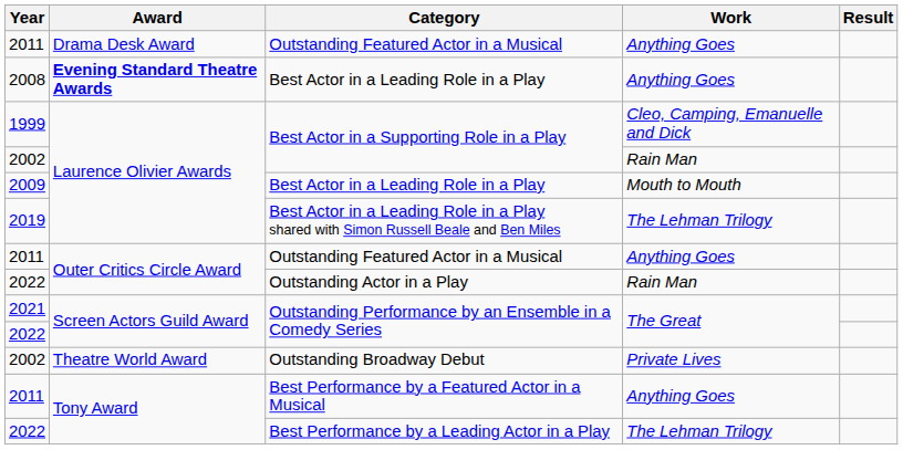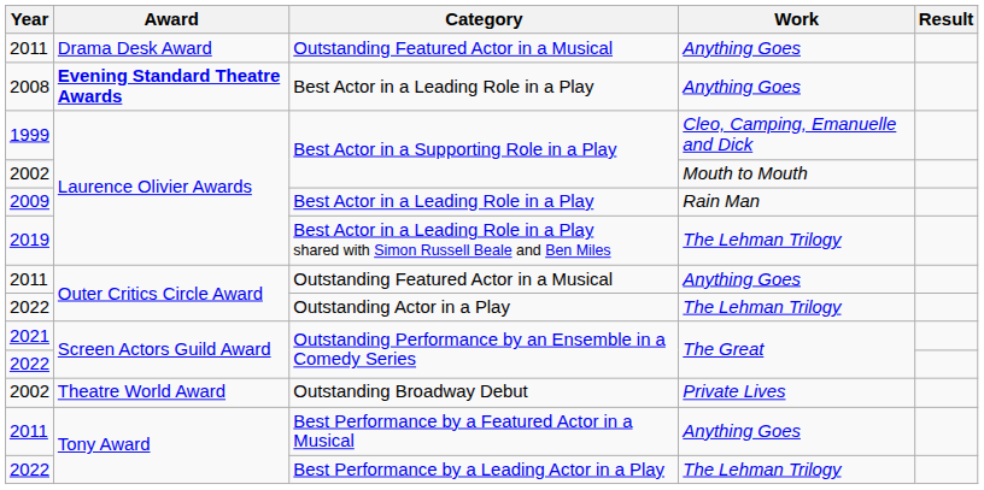 <table class="wikitable">
 <tr>
 <th>Year</th>
 <th>Award</th>
 <th>Category</th>
 <th>Work</th>
 <th>Result</th>
 </tr>
 <tr>
 <td>2011</td>
 <td><a href='#'>Drama Desk Award</a></td>
 <td><a href='#'>Outstanding Featured Actor in a Musical</a></td>
 <td><em><a href='#'>Anything Goes</a></em></td>
 <td></td>
 </tr>
 <tr>
 <td>2008</td>
 <td><strong><a href='#'>Evening Standard Theatre Awards</a></strong></td>
 <td>Best Actor in a Leading Role in a Play</td>
 <td><em><a href='#'>Anything Goes</a></em></td>
 <td></td>
 </tr>
 <tr>
 <td><a href='#'>1999</a></td>
 <td rowspan=4><a href='#'>Laurence Olivier Awards</a></td>
 <td rowspan=2><a href='#'>Best Actor in a Supporting Role in a Play</a></td>
 <td><em><a href='#'>Cleo, Camping, Emanuelle and Dick</a></em></td>
 <td></td>
 </tr>
 <tr>
 <td>2002</td>
-<td><em>Rain Man</em></td>
+<td><em>Mouth to Mouth</em></td>
 <td></td>
 </tr>
 <tr>
 <td><a href='#'>2009</a></td>
 <td><a href='#'>Best Actor in a Leading Role in a Play</a></td>
-<td><em>Mouth to Mouth</em></td>
+<td><em>Rain Man</em></td>
 <td></td>
 </tr>
 <tr>
 <td><a href='#'>2019</a></td>
 <td><a href='#'>Best Actor in a Leading Role in a Play</a> <br> <small>shared with <a href='#'>Simon Russell Beale</a> and <a href='#'>Ben Miles</a></small></td>
 <td><em><a href='#'>The Lehman Trilogy</a></em></td>
 <td></td>
 </tr>
 <tr>
 <td>2011</td>
 <td rowspan=2><a href='#'>Outer Critics Circle Award</a></td>
 <td>Outstanding Featured Actor in a Musical</td>
 <td><em><a href='#'>Anything Goes</a></em></td>
 <td></td>
 </tr>
 <tr>
 <td>2022</td>
 <td>Outstanding Actor in a Play</td>
-<td><em>Rain Man</em></td>
+<td><em><a href='#'>The Lehman Trilogy</a></em></td>
 <td></td>
 </tr>
 <tr>
 <td><a href='#'>2021</a></td>
 <td rowspan=2><a href='#'>Screen Actors Guild Award</a></td>
 <td rowspan=2><a href='#'>Outstanding Performance by an Ensemble in a Comedy Series</a></td>
 <td rowspan=2><em><a href='#'>The Great</a></em></td>
 <td></td>
 </tr>
 <tr>
 <td><a href='#'>2022</a></td>
 <td></td>
 </tr>
 <tr>
 <td>2002</td>
 <td><a href='#'>Theatre World Award</a></td>
 <td>Outstanding Broadway Debut</td>
 <td><em><a href='#'>Private Lives</a></em></td>
 <td></td>
 </tr>
 <tr>
 <td><a href='#'>2011</a></td>
 <td rowspan=2><a href='#'>Tony Award</a></td>
 <td><a href='#'>Best Performance by a Featured Actor in a Musical</a></td>
 <td><em><a href='#'>Anything Goes</a></em></td>
 <td></td>
 </tr>
 <tr>
 <td><a href='#'>2022</a></td>
 <td><a href='#'>Best Performance by a Leading Actor in a Play</a></td>
 <td><em><a href='#'>The Lehman Trilogy</a></em></td>
 <td></td>
 </tr>
 </table>
